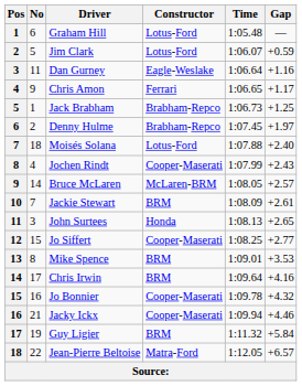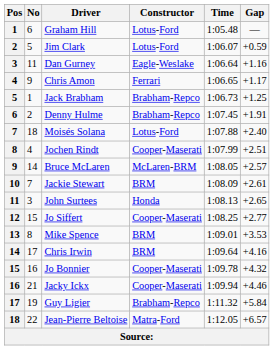 <table class="wikitable sortable" style="font-size: 95%">
 <tr>
 <th>Pos</th>
 <th>No</th>
 <th>Driver</th>
 <th>Constructor</th>
 <th>Time</th>
 <th>Gap</th>
 </tr>
 <tr>
 <th>1</th>
 <td>6</td>
 <td> <a href='#'>Graham Hill</a></td>
 <td><a href='#'>Lotus</a>-<a href='#'>Ford</a></td>
 <td>1:05.48</td>
 <td align="center">—</td>
 </tr>
 <tr>
 <th>2</th>
 <td>5</td>
 <td> <a href='#'>Jim Clark</a></td>
 <td><a href='#'>Lotus</a>-<a href='#'>Ford</a></td>
 <td>1:06.07</td>
 <td>+0.59</td>
 </tr>
 <tr>
 <th>3</th>
 <td>11</td>
 <td> <a href='#'>Dan Gurney</a></td>
 <td><a href='#'>Eagle</a>-<a href='#'>Weslake</a></td>
 <td>1:06.64</td>
 <td>+1.16</td>
 </tr>
 <tr>
 <th>4</th>
 <td>9</td>
 <td> <a href='#'>Chris Amon</a></td>
 <td><a href='#'>Ferrari</a></td>
 <td>1:06.65</td>
 <td>+1.17</td>
 </tr>
 <tr>
 <th>5</th>
 <td>1</td>
 <td> <a href='#'>Jack Brabham</a></td>
 <td><a href='#'>Brabham</a>-<a href='#'>Repco</a></td>
 <td>1:06.73</td>
 <td>+1.25</td>
 </tr>
 <tr>
 <th>6</th>
 <td>2</td>
 <td> <a href='#'>Denny Hulme</a></td>
 <td><a href='#'>Brabham</a>-<a href='#'>Repco</a></td>
 <td>1:07.45</td>
-<td>+1.97</td>
+<td>+1.91</td>
 </tr>
 <tr>
 <th>7</th>
 <td>18</td>
 <td> <a href='#'>Moisés Solana</a></td>
 <td><a href='#'>Lotus</a>-<a href='#'>Ford</a></td>
 <td>1:07.88</td>
 <td>+2.40</td>
 </tr>
 <tr>
 <th>8</th>
 <td>4</td>
 <td> <a href='#'>Jochen Rindt</a></td>
 <td><a href='#'>Cooper</a>-<a href='#'>Maserati</a></td>
 <td>1:07.99</td>
-<td>+2.43</td>
+<td>+2.51</td>
 </tr>
 <tr>
 <th>9</th>
 <td>14</td>
 <td> <a href='#'>Bruce McLaren</a></td>
 <td><a href='#'>McLaren</a>-<a href='#'>BRM</a></td>
 <td>1:08.05</td>
 <td>+2.57</td>
 </tr>
 <tr>
 <th>10</th>
 <td>7</td>
 <td> <a href='#'>Jackie Stewart</a></td>
 <td><a href='#'>BRM</a></td>
 <td>1:08.09</td>
 <td>+2.61</td>
 </tr>
 <tr>
 <th>11</th>
 <td>3</td>
 <td> <a href='#'>John Surtees</a></td>
 <td><a href='#'>Honda</a></td>
 <td>1:08.13</td>
 <td>+2.65</td>
 </tr>
 <tr>
 <th>12</th>
 <td>15</td>
 <td> <a href='#'>Jo Siffert</a></td>
 <td><a href='#'>Cooper</a>-<a href='#'>Maserati</a></td>
 <td>1:08.25</td>
 <td>+2.77</td>
 </tr>
 <tr>
 <th>13</th>
 <td>8</td>
 <td> <a href='#'>Mike Spence</a></td>
 <td><a href='#'>BRM</a></td>
 <td>1:09.01</td>
 <td>+3.53</td>
 </tr>
 <tr>
 <th>14</th>
 <td>17</td>
 <td> <a href='#'>Chris Irwin</a></td>
 <td><a href='#'>BRM</a></td>
 <td>1:09.64</td>
 <td>+4.16</td>
 </tr>
 <tr>
 <th>15</th>
 <td>16</td>
 <td> <a href='#'>Jo Bonnier</a></td>
 <td><a href='#'>Cooper</a>-<a href='#'>Maserati</a></td>
 <td>1:09.78</td>
 <td>+4.32</td>
 </tr>
 <tr>
 <th>16</th>
 <td>21</td>
 <td> <a href='#'>Jacky Ickx</a></td>
 <td><a href='#'>Cooper</a>-<a href='#'>Maserati</a></td>
 <td>1:09.94</td>
 <td>+4.46</td>
 </tr>
 <tr>
 <th>17</th>
 <td>19</td>
 <td> <a href='#'>Guy Ligier</a></td>
-<td><a href='#'>BRM</a></td>
+<td><a href='#'>Brabham</a>-<a href='#'>Repco</a></td>
 <td>1:11.32</td>
 <td>+5.84</td>
 </tr>
 <tr>
 <th>18</th>
 <td>22</td>
 <td> <a href='#'>Jean-Pierre Beltoise</a></td>
 <td><a href='#'>Matra</a>-<a href='#'>Ford</a></td>
 <td>1:12.05</td>
 <td>+6.57</td>
 </tr>
 <tr>
 <th colspan="6">Source:</th>
 </tr>
 </table>
